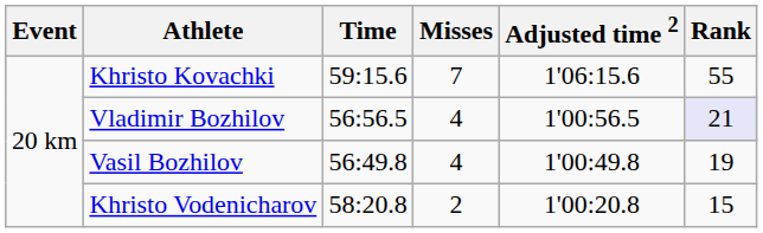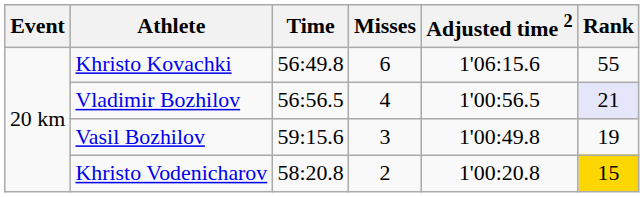 <table class="wikitable" style="font-size:90%">
 <tr>
 <th>Event</th>
 <th>Athlete</th>
 <th>Time</th>
 <th>Misses</th>
 <th>Adjusted time <sup>2</sup></th>
 <th>Rank</th>
 </tr>
 <tr>
 <td rowspan="4">20 km</td>
 <td><a href='#'>Khristo Kovachki</a></td>
-<td align="center">59:15.6</td>
-<td align="center">7</td>
+<td align="center">56:49.8</td>
+<td align="center">6</td>
 <td align="center">1'06:15.6</td>
 <td align="center">55</td>
 </tr>
 <tr>
 <td><a href='#'>Vladimir Bozhilov</a></td>
 <td align="center">56:56.5</td>
 <td align="center">4</td>
 <td align="center">1'00:56.5</td>
 <td align="center" style="background: lavender;">21</td>
 </tr>
 <tr>
 <td><a href='#'>Vasil Bozhilov</a></td>
-<td align="center">56:49.8</td>
-<td align="center">4</td>
+<td align="center">59:15.6</td>
+<td align="center">3</td>
 <td align="center">1'00:49.8</td>
 <td align="center">19</td>
 </tr>
 <tr>
 <td><a href='#'>Khristo Vodenicharov</a></td>
 <td align="center">58:20.8</td>
 <td align="center">2</td>
 <td align="center">1'00:20.8</td>
-<td align="center">15</td>
+<td align="center" style="background: gold;">15</td>
 </tr>
 </table>
